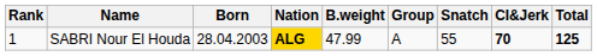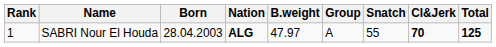 <table class="wikitable">
 <tr>
 <th>Rank</th>
 <th>Name</th>
 <th>Born</th>
 <th>Nation</th>
 <th>B.weight</th>
 <th>Group</th>
 <th>Snatch</th>
 <th>CI&Jerk</th>
 <th>Total</th>
 </tr>
 <tr>
 <td>1</td>
 <td>SABRI Nour El Houda</td>
 <td>28.04.2003</td>
-<td style="background: gold;"><strong>ALG</strong></td>
-<td>47.99</td>
+<td><strong>ALG</strong></td>
+<td>47.97</td>
 <td>A</td>
 <td>55</td>
 <td><strong>70</strong></td>
 <td><strong>125</strong></td>
 </tr>
 </table>
